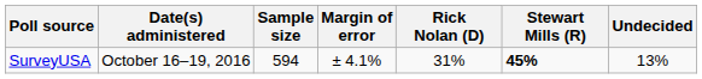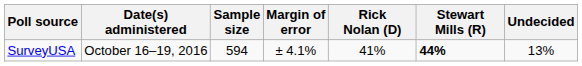 <table class="wikitable">
 <tr>
 <th>Poll source</th>
 <th>Date(s)<br>administered</th>
 <th>Sample<br>size</th>
 <th>Margin of<br>error</th>
 <th style="width:100px;">Rick<br>Nolan (D)</th>
 <th style="width:100px;">Stewart<br>Mills (R)</th>
 <th>Undecided</th>
 </tr>
 <tr>
 <td><a href='#'>SurveyUSA</a></td>
 <td align=center>October 16–19, 2016</td>
 <td align=center>594</td>
 <td align=center>± 4.1%</td>
-<td align=center>31%</td>
-<td><strong>45%</strong></td>
+<td align=center>41%</td>
+<td><strong>44%</strong></td>
 <td align=center>13%</td>
 </tr>
 </table>
